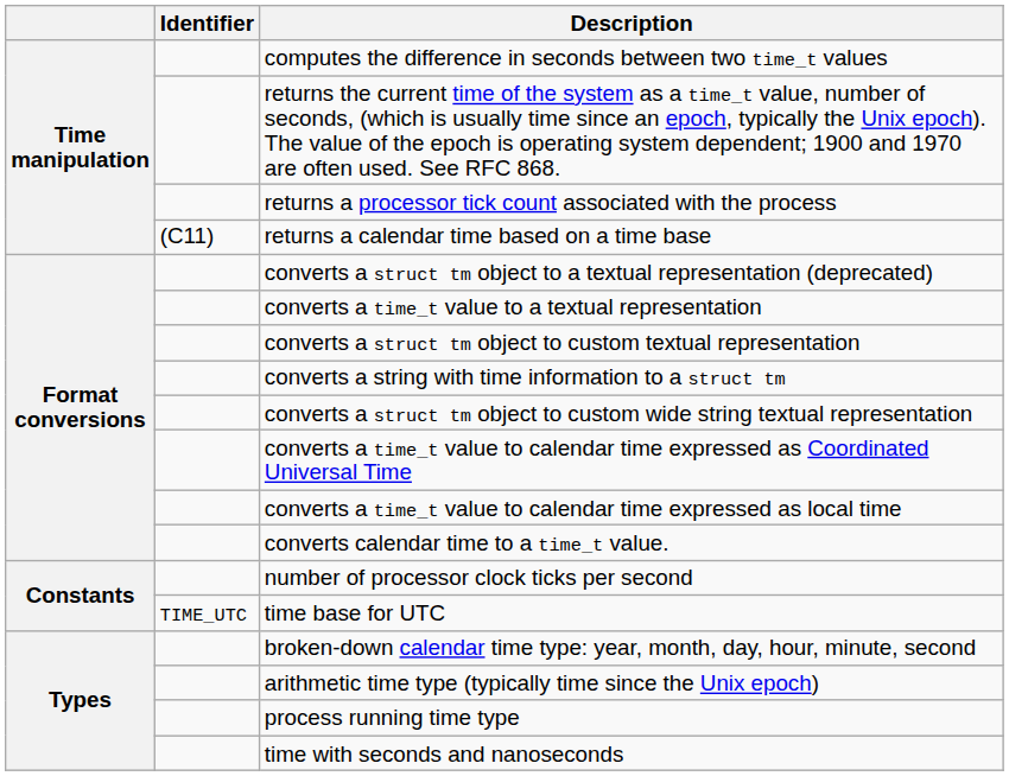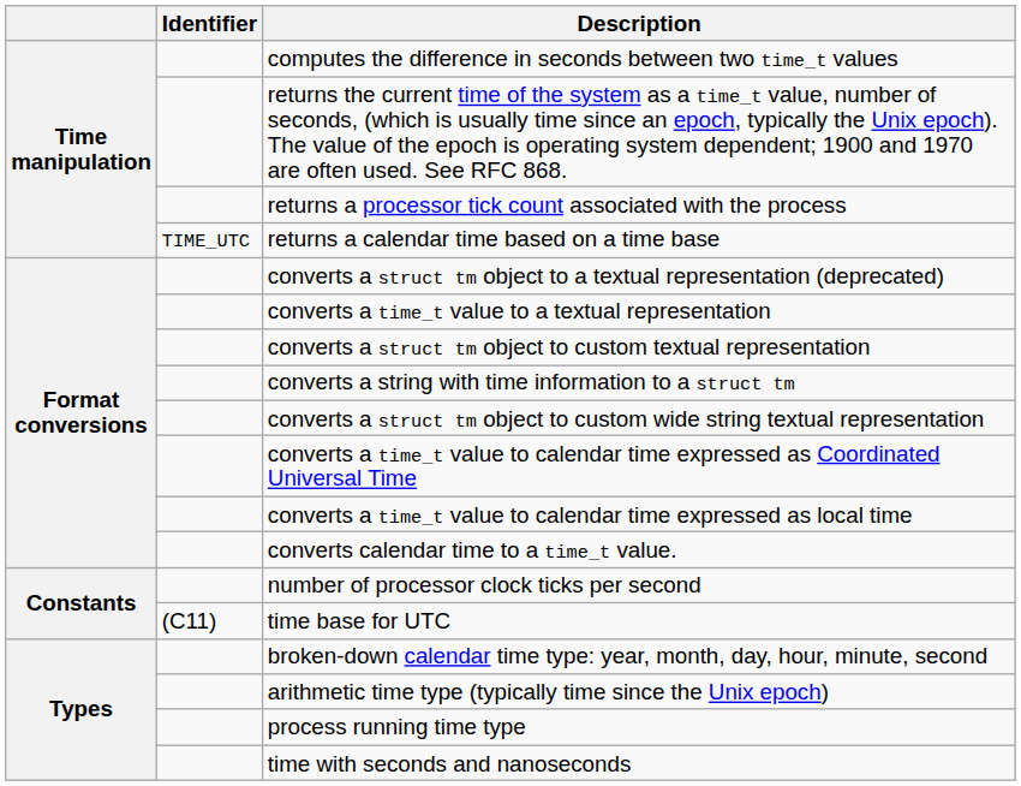 <table class="wikitable" style="font-size:0.85em">
 <tr>
 <th></th>
 <th>Identifier</th>
 <th>Description</th>
 </tr>
 <tr id=difftime>
 <th rowspan=4>Time<br>manipulation</th>
 <td><code></code></td>
 <td>computes the difference in seconds between two <code>time_t</code> values</td>
 </tr>
 <tr id=time>
 <td><code></code></td>
 <td>returns the current <a href='#'>time of the system</a> as a <code>time_t</code> value, number of seconds, (which is usually time since an <a href='#'>epoch</a>, typically the <a href='#'>Unix epoch</a>). The value of the epoch is operating system dependent; 1900 and 1970 are often used. See RFC 868.</td>
 </tr>
 <tr id=clock>
 <td><code></code></td>
 <td>returns a <a href='#'>processor tick count</a> associated with the process</td>
 </tr>
 <tr id=timespec_get>
-<td><code></code> (C11)</td>
+<td><code>TIME_UTC</code></td>
 <td>returns a calendar time based on a time base</td>
 </tr>
 <tr id=asctime>
 <th rowspan=8>Format<br>conversions</th>
 <td><code></code></td>
 <td>converts a <code>struct tm</code> object to a textual representation (deprecated)</td>
 </tr>
 <tr id=ctime>
 <td><code></code></td>
 <td>converts a <code>time_t</code> value to a textual representation</td>
 </tr>
 <tr id=strftime>
 <td><code></code></td>
 <td>converts a <code>struct tm</code> object to custom textual representation</td>
 </tr>
 <tr id=strptime>
 <td><code></code></td>
 <td>converts a string with time information to a <code>struct tm</code></td>
 </tr>
 <tr id=wcsftime>
 <td><code></code></td>
 <td>converts a <code>struct tm</code> object to custom wide string textual representation</td>
 </tr>
 <tr id=gmtime>
 <td><code></code></td>
 <td>converts a <code>time_t</code> value to calendar time expressed as <a href='#'>Coordinated Universal Time</a></td>
 </tr>
 <tr id=localtime>
 <td><code></code></td>
 <td>converts a <code>time_t</code> value to calendar time expressed as local time</td>
 </tr>
 <tr id=mktime>
 <td><code></code></td>
 <td>converts calendar time to a <code>time_t</code> value.</td>
 </tr>
 <tr id=CLOCKS_PER_SEC>
 <th rowspan=2>Constants</th>
 <td><code></code></td>
 <td>number of processor clock ticks per second</td>
 </tr>
 <tr>
-<td><code>TIME_UTC</code></td>
+<td><code></code> (C11)</td>
 <td>time base for UTC</td>
 </tr>
 <tr id=tm>
 <th rowspan=4>Types</th>
 <td><code></code></td>
 <td>broken-down <a href='#'>calendar</a> time type: year, month, day, hour, minute, second</td>
 </tr>
 <tr id=time_t>
 <td><code></code></td>
 <td>arithmetic time type (typically time since the <a href='#'>Unix epoch</a>)</td>
 </tr>
 <tr id=clock_t>
 <td><code></code></td>
 <td>process running time type</td>
 </tr>
 <tr id=timespec>
 <td><code></code></td>
 <td>time with seconds and nanoseconds</td>
 </tr>
 </table>
